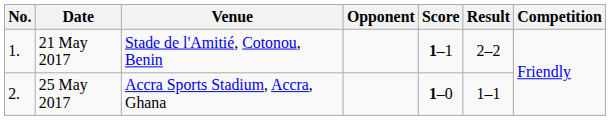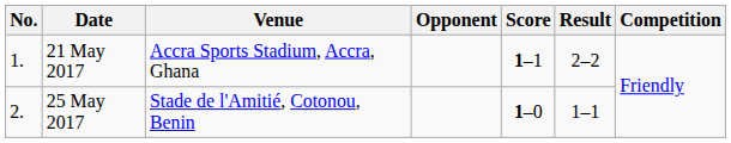 <table class="wikitable" style="font-size:100%;">
 <tr>
 <th>No.</th>
 <th>Date</th>
 <th>Venue</th>
 <th>Opponent</th>
 <th>Score</th>
 <th>Result</th>
 <th>Competition</th>
 </tr>
 <tr>
 <td>1.</td>
 <td>21 May 2017</td>
-<td><a href='#'>Stade de l'Amitié</a>, <a href='#'>Cotonou</a>, <a href='#'>Benin</a></td>
+<td><a href='#'>Accra Sports Stadium</a>, <a href='#'>Accra</a>, Ghana</td>
 <td></td>
 <td align=center><strong>1</strong>–1</td>
 <td align=center>2–2</td>
 <td rowspan=2><a href='#'>Friendly</a></td>
 </tr>
 <tr>
 <td>2.</td>
 <td>25 May 2017</td>
-<td><a href='#'>Accra Sports Stadium</a>, <a href='#'>Accra</a>, Ghana</td>
+<td><a href='#'>Stade de l'Amitié</a>, <a href='#'>Cotonou</a>, <a href='#'>Benin</a></td>
 <td></td>
 <td align=center><strong>1</strong>–0</td>
 <td align=center>1–1</td>
 </tr>
 </table>
